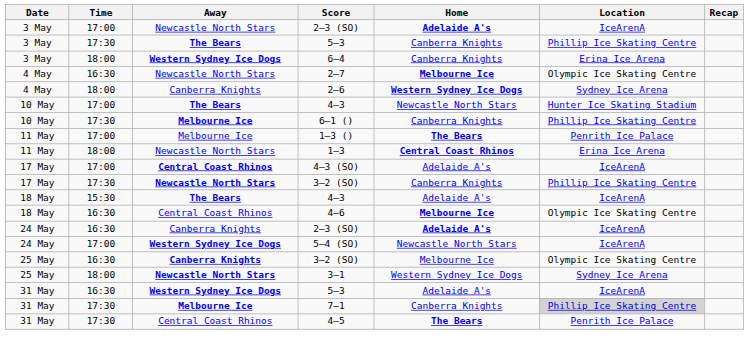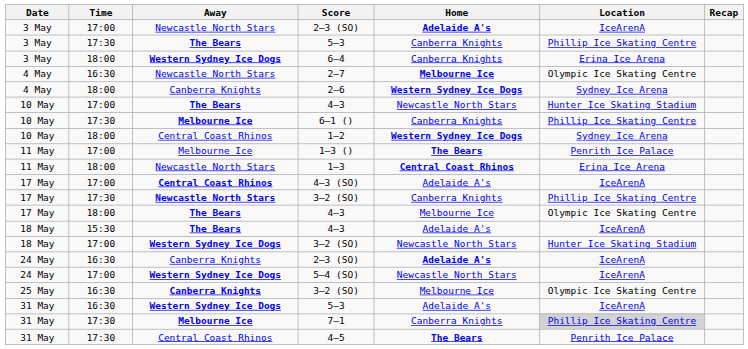 <table class="wikitable" width="80%" style="margin: 1em auto 1em auto">
 <tr>
 <th width="5%">Date</th>
 <th width="5%">Time</th>
 <th width="13%">Away</th>
 <th width="6%">Score</th>
 <th width="13%">Home</th>
 <th width="13%">Location</th>
 <th width="1%">Recap</th>
 </tr>
 <tr align="center">
 <td>3 May</td>
 <td>17:00</td>
 <td><a href='#'>Newcastle North Stars</a></td>
 <td>2–3 (SO)</td>
 <td><strong><a href='#'>Adelaide A's</a></strong></td>
 <td><a href='#'>IceArenA</a></td>
 <td></td>
 </tr>
 <tr align="center">
 <td>3 May</td>
 <td>17:30</td>
 <td><strong><a href='#'>The Bears</a></strong></td>
 <td>5–3</td>
 <td><a href='#'>Canberra Knights</a></td>
 <td><a href='#'>Phillip Ice Skating Centre</a></td>
 <td></td>
 </tr>
 <tr align="center">
 <td>3 May</td>
 <td>18:00</td>
 <td><strong><a href='#'>Western Sydney Ice Dogs</a></strong></td>
 <td>6–4</td>
 <td><a href='#'>Canberra Knights</a></td>
 <td><a href='#'>Erina Ice Arena</a></td>
 <td></td>
 </tr>
 <tr align="center">
 <td>4 May</td>
 <td>16:30</td>
 <td><a href='#'>Newcastle North Stars</a></td>
 <td>2–7</td>
 <td><strong><a href='#'>Melbourne Ice</a></strong></td>
 <td>Olympic Ice Skating Centre</td>
 <td></td>
 </tr>
 <tr align="center">
 <td>4 May</td>
 <td>18:00</td>
 <td><a href='#'>Canberra Knights</a></td>
 <td>2–6</td>
 <td><strong><a href='#'>Western Sydney Ice Dogs</a></strong></td>
 <td><a href='#'>Sydney Ice Arena</a></td>
 <td></td>
 </tr>
 <tr align="center">
 <td>10 May</td>
 <td>17:00</td>
 <td><strong><a href='#'>The Bears</a></strong></td>
 <td>4–3</td>
 <td><a href='#'>Newcastle North Stars</a></td>
 <td><a href='#'>Hunter Ice Skating Stadium</a></td>
 <td></td>
 </tr>
 <tr align="center">
 <td>10 May</td>
 <td>17:30</td>
 <td><strong><a href='#'>Melbourne Ice</a></strong></td>
 <td>6–1 ()</td>
 <td><a href='#'>Canberra Knights</a></td>
 <td><a href='#'>Phillip Ice Skating Centre</a></td>
 <td></td>
 </tr>
 <tr align="center">
+<td>10 May</td>
+<td>18:00</td>
+<td><a href='#'>Central Coast Rhinos</a></td>
+<td>1–2</td>
+<td><strong><a href='#'>Western Sydney Ice Dogs</a></strong></td>
+<td><a href='#'>Sydney Ice Arena</a></td>
+<td></td>
+</tr>
+<tr align="center">
 <td>11 May</td>
 <td>17:00</td>
 <td><a href='#'>Melbourne Ice</a></td>
 <td>1–3 ()</td>
 <td><strong><a href='#'>The Bears</a></strong></td>
 <td><a href='#'>Penrith Ice Palace</a></td>
 <td></td>
 </tr>
 <tr align="center">
 <td>11 May</td>
 <td>18:00</td>
 <td><a href='#'>Newcastle North Stars</a></td>
 <td>1–3</td>
 <td><strong><a href='#'>Central Coast Rhinos</a></strong></td>
 <td><a href='#'>Erina Ice Arena</a></td>
 <td></td>
 </tr>
 <tr align="center">
 <td>17 May</td>
 <td>17:00</td>
 <td><strong><a href='#'>Central Coast Rhinos</a></strong></td>
 <td>4–3 (SO)</td>
 <td><a href='#'>Adelaide A's</a></td>
 <td><a href='#'>IceArenA</a></td>
 <td></td>
 </tr>
 <tr align="center">
 <td>17 May</td>
 <td>17:30</td>
 <td><strong><a href='#'>Newcastle North Stars</a></strong></td>
 <td>3–2 (SO)</td>
 <td><a href='#'>Canberra Knights</a></td>
 <td><a href='#'>Phillip Ice Skating Centre</a></td>
 <td></td>
 </tr>
 <tr align="center">
+<td>17 May</td>
+<td>18:00</td>
+<td><strong><a href='#'>The Bears</a></strong></td>
+<td>4–3</td>
+<td><a href='#'>Melbourne Ice</a></td>
+<td>Olympic Ice Skating Centre</td>
+<td></td>
+</tr>
+<tr align="center">
 <td>18 May</td>
 <td>15:30</td>
 <td><strong><a href='#'>The Bears</a></strong></td>
 <td>4–3</td>
 <td><a href='#'>Adelaide A's</a></td>
 <td><a href='#'>IceArenA</a></td>
 <td></td>
 </tr>
 <tr align="center">
 <td>18 May</td>
-<td>16:30</td>
-<td><a href='#'>Central Coast Rhinos</a></td>
-<td>4–6</td>
-<td><strong><a href='#'>Melbourne Ice</a></strong></td>
-<td>Olympic Ice Skating Centre</td>
+<td>17:00</td>
+<td><strong><a href='#'>Western Sydney Ice Dogs</a></strong></td>
+<td>3–2 (SO)</td>
+<td><a href='#'>Newcastle North Stars</a></td>
+<td><a href='#'>Hunter Ice Skating Stadium</a></td>
 <td></td>
 </tr>
 <tr align="center">
 <td>24 May</td>
 <td>16:30</td>
 <td><a href='#'>Canberra Knights</a></td>
 <td>2–3 (SO)</td>
 <td><strong><a href='#'>Adelaide A's</a></strong></td>
 <td><a href='#'>IceArenA</a></td>
 <td></td>
 </tr>
 <tr align="center">
 <td>24 May</td>
 <td>17:00</td>
 <td><strong><a href='#'>Western Sydney Ice Dogs</a></strong></td>
 <td>5–4 (SO)</td>
 <td><a href='#'>Newcastle North Stars</a></td>
 <td><a href='#'>IceArenA</a></td>
 <td></td>
 </tr>
 <tr align="center">
 <td>25 May</td>
 <td>16:30</td>
 <td><strong><a href='#'>Canberra Knights</a></strong></td>
 <td>3–2 (SO)</td>
 <td><a href='#'>Melbourne Ice</a></td>
 <td>Olympic Ice Skating Centre</td>
 <td></td>
 </tr>
 <tr align="center">
-<td>25 May</td>
-<td>18:00</td>
-<td><strong><a href='#'>Newcastle North Stars</a></strong></td>
-<td>3–1</td>
-<td><a href='#'>Western Sydney Ice Dogs</a></td>
-<td><a href='#'>Sydney Ice Arena</a></td>
-<td></td>
-</tr>
-<tr align="center">
 <td>31 May</td>
 <td>16:30</td>
 <td><strong><a href='#'>Western Sydney Ice Dogs</a></strong></td>
 <td>5–3</td>
 <td><a href='#'>Adelaide A's</a></td>
 <td><a href='#'>IceArenA</a></td>
 <td></td>
 </tr>
 <tr align="center">
 <td>31 May</td>
 <td>17:30</td>
 <td><strong><a href='#'>Melbourne Ice</a></strong></td>
 <td>7–1</td>
 <td><a href='#'>Canberra Knights</a></td>
 <td style="background: lightgrey;"><a href='#'>Phillip Ice Skating Centre</a></td>
 <td></td>
 </tr>
 <tr align="center">
 <td>31 May</td>
 <td>17:30</td>
 <td><a href='#'>Central Coast Rhinos</a></td>
 <td>4–5</td>
 <td><strong><a href='#'>The Bears</a></strong></td>
 <td><a href='#'>Penrith Ice Palace</a></td>
 <td></td>
 </tr>
 </table>
